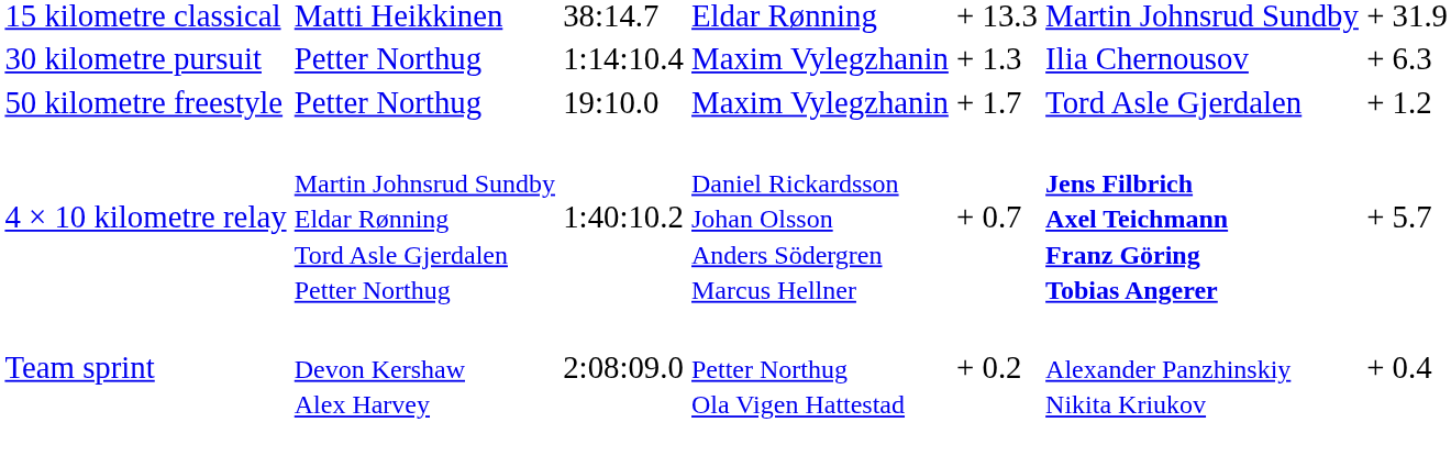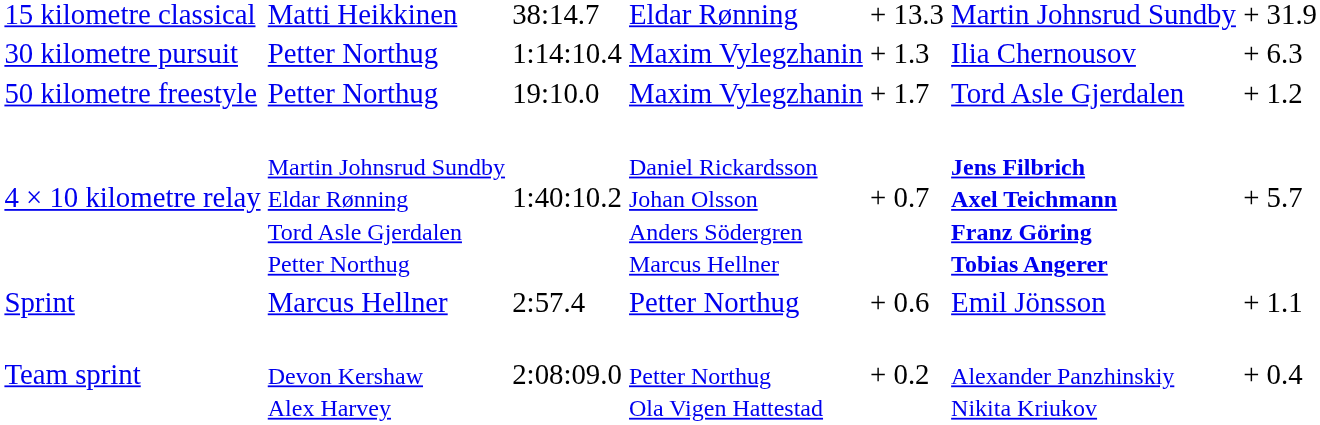 <table>
 <tr>
 <td><a href='#'>15 kilometre classical</a></td>
 <td><a href='#'>Matti Heikkinen</a><br><small></small></td>
 <td>38:14.7</td>
 <td><a href='#'>Eldar Rønning</a><br><small></small></td>
 <td>+ 13.3</td>
 <td><a href='#'>Martin Johnsrud Sundby</a><br><small></small></td>
 <td>+ 31.9</td>
 </tr>
 <tr>
 <td><a href='#'>30 kilometre pursuit</a></td>
 <td><a href='#'>Petter Northug</a><br><small></small></td>
 <td>1:14:10.4</td>
 <td><a href='#'>Maxim Vylegzhanin</a><br><small></small></td>
 <td>+ 1.3</td>
 <td><a href='#'>Ilia Chernousov</a><br><small></small></td>
 <td>+ 6.3</td>
 </tr>
 <tr>
 <td><a href='#'>50 kilometre freestyle</a></td>
 <td><a href='#'>Petter Northug</a><br><small></small></td>
 <td>19:10.0</td>
 <td><a href='#'>Maxim Vylegzhanin</a><br><small></small></td>
 <td>+ 1.7</td>
 <td><a href='#'>Tord Asle Gjerdalen</a><br><small></small></td>
 <td>+ 1.2</td>
 </tr>
 <tr>
 <td><a href='#'>4 × 10 kilometre relay</a></td>
 <td> <br> <small><a href='#'>Martin Johnsrud Sundby</a><br><a href='#'>Eldar Rønning</a><br><a href='#'>Tord Asle Gjerdalen</a><br><a href='#'>Petter Northug</a></small></td>
 <td>1:40:10.2</td>
 <td> <br> <small><a href='#'>Daniel Rickardsson</a><br><a href='#'>Johan Olsson</a><br><a href='#'>Anders Södergren</a><br><a href='#'>Marcus Hellner</a></small></td>
 <td>+ 0.7</td>
 <td><strong><br> <small><a href='#'>Jens Filbrich</a><br><a href='#'>Axel Teichmann</a><br><a href='#'>Franz Göring</a><br><a href='#'>Tobias Angerer</a></small></strong></td>
 <td>+ 5.7</td>
 </tr>
 <tr>
+<td><a href='#'>Sprint</a></td>
+<td><a href='#'>Marcus Hellner</a><br><small></small></td>
+<td>2:57.4</td>
+<td><a href='#'>Petter Northug</a><br><small></small></td>
+<td>+ 0.6</td>
+<td><a href='#'>Emil Jönsson</a><br><small></small></td>
+<td>+ 1.1</td>
+</tr>
+<tr>
 <td><a href='#'>Team sprint</a></td>
 <td><br><small><a href='#'>Devon Kershaw</a><br><a href='#'>Alex Harvey</a></small></td>
 <td>2:08:09.0</td>
 <td><br><small><a href='#'>Petter Northug</a><br><a href='#'>Ola Vigen Hattestad</a></small></td>
 <td>+ 0.2</td>
 <td><br><small><a href='#'>Alexander Panzhinskiy</a><br><a href='#'>Nikita Kriukov</a></small></td>
 <td>+ 0.4</td>
 </tr>
 <tr>
 </tr>
 </table>
